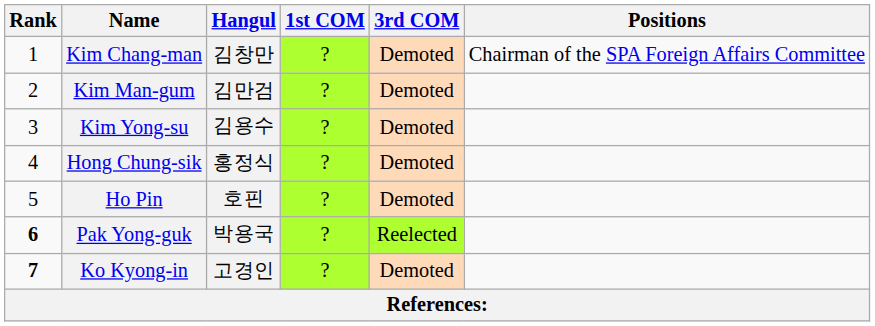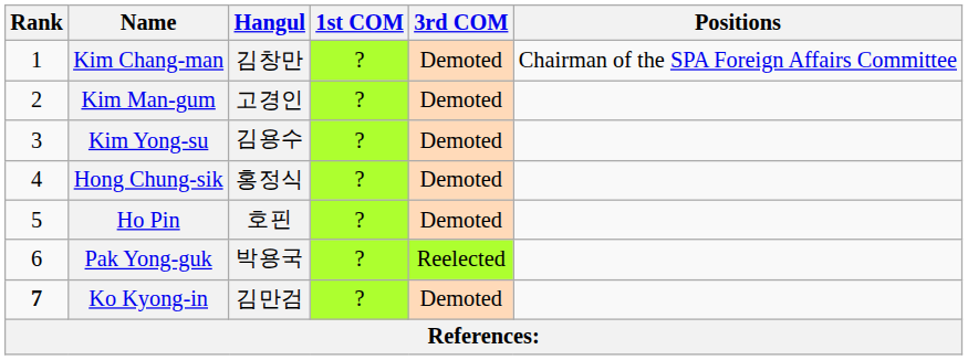 <table class="wikitable sortable">
 <tr>
 <th>Rank</th>
 <th>Name</th>
 <th class="unsortable"><a href='#'>Hangul</a></th>
 <th><a href='#'>1st COM</a></th>
 <th><a href='#'>3rd COM</a></th>
 <th>Positions</th>
 </tr>
 <tr>
 <td align="center">1</td>
 <th align="center" scope="row" style="font-weight:normal;"><a href='#'>Kim Chang-man</a></th>
 <th align="center" scope="row" style="font-weight:normal;">김창만</th>
 <td align="center" style="background: GreenYellow">?</td>
 <td style="background: PeachPuff" align="center">Demoted</td>
 <td>Chairman of the <a href='#'>SPA Foreign Affairs Committee</a></td>
 </tr>
 <tr>
 <td align="center">2</td>
 <th align="center" scope="row" style="font-weight:normal;"><a href='#'>Kim Man-gum</a></th>
-<th align="center" scope="row" style="font-weight:normal;">김만검</th>
+<th align="center" scope="row" style="font-weight:normal;">고경인</th>
 <td align="center" style="background: GreenYellow">?</td>
 <td style="background: PeachPuff" align="center">Demoted</td>
 <td></td>
 </tr>
 <tr>
 <td align="center">3</td>
 <th align="center" scope="row" style="font-weight:normal;"><a href='#'>Kim Yong-su</a></th>
 <th align="center" scope="row" style="font-weight:normal;">김용수</th>
 <td align="center" style="background: GreenYellow">?</td>
 <td style="background: PeachPuff" align="center">Demoted</td>
 <td></td>
 </tr>
 <tr>
 <td align="center">4</td>
 <th align="center" scope="row" style="font-weight:normal;"><a href='#'>Hong Chung-sik</a></th>
 <th align="center" scope="row" style="font-weight:normal;">홍정식</th>
 <td align="center" style="background: GreenYellow">?</td>
 <td style="background: PeachPuff" align="center">Demoted</td>
 <td></td>
 </tr>
 <tr>
 <td align="center">5</td>
 <th align="center" scope="row" style="font-weight:normal;"><a href='#'>Ho Pin</a></th>
 <th align="center" scope="row" style="font-weight:normal;">호핀</th>
 <td align="center" style="background: GreenYellow">?</td>
 <td style="background: PeachPuff" align="center">Demoted</td>
 <td></td>
 </tr>
 <tr>
-<td align="center"><strong>6</strong></td>
+<td align="center">6</td>
 <th align="center" scope="row" style="font-weight:normal;"><a href='#'>Pak Yong-guk</a></th>
 <th align="center" scope="row" style="font-weight:normal;">박용국</th>
 <td align="center" style="background: GreenYellow">?</td>
 <td align="center" style="background: GreenYellow">Reelected</td>
 <td></td>
 </tr>
 <tr>
 <td align="center"><strong>7</strong></td>
 <th align="center" scope="row" style="font-weight:normal;"><a href='#'>Ko Kyong-in</a></th>
-<th align="center" scope="row" style="font-weight:normal;">고경인</th>
+<th align="center" scope="row" style="font-weight:normal;">김만검</th>
 <td align="center" style="background: GreenYellow">?</td>
 <td style="background: PeachPuff" align="center">Demoted</td>
 <td></td>
 </tr>
 <tr>
 <th colspan="6" unsortable><strong>References:</strong><br></th>
 </tr>
 </table>
